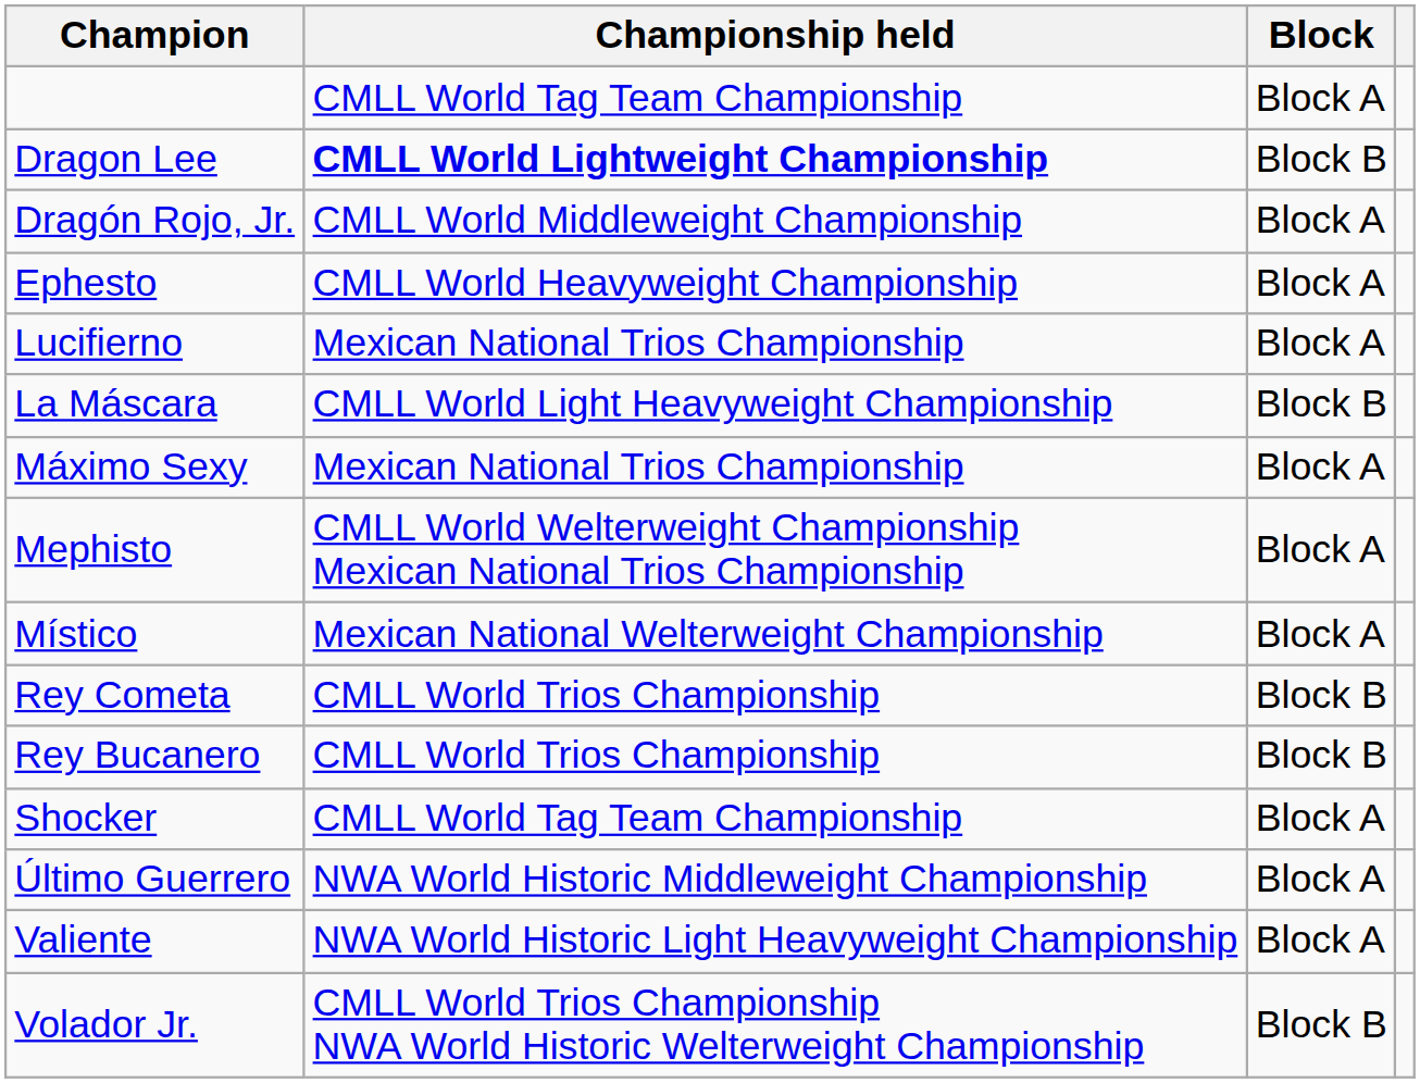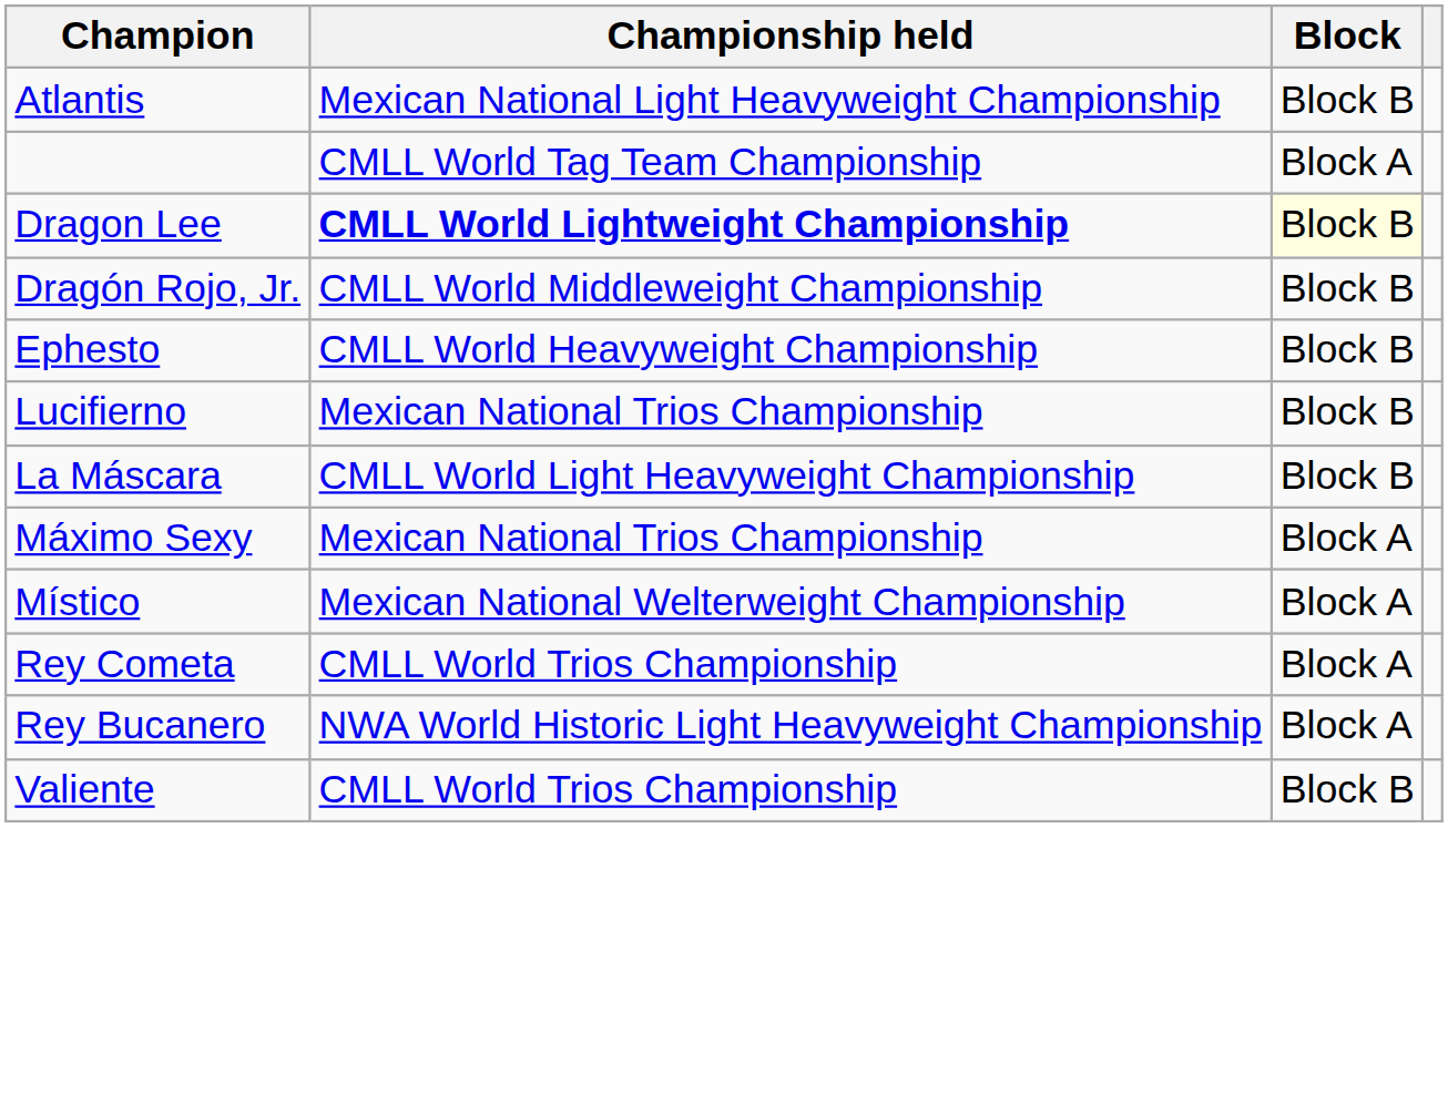 <table class="wikitable sortable">
 <tr>
 <th>Champion</th>
 <th>Championship held</th>
 <th>Block</th>
 <th class="unsortable" scope="col"></th>
+</tr>
+<tr>
+<td><a href='#'>Atlantis</a></td>
+<td><a href='#'>Mexican National Light Heavyweight Championship</a></td>
+<td>Block B</td>
+<td></td>
 </tr>
 <tr>
 <td></td>
 <td><a href='#'>CMLL World Tag Team Championship</a></td>
 <td>Block A</td>
 <td></td>
 </tr>
 <tr>
 <td><a href='#'>Dragon Lee</a></td>
 <td><strong><a href='#'>CMLL World Lightweight Championship</a></strong></td>
-<td>Block B</td>
+<td style="background: lightyellow;">Block B</td>
 <td></td>
 </tr>
 <tr>
 <td><a href='#'>Dragón Rojo, Jr.</a></td>
 <td><a href='#'>CMLL World Middleweight Championship</a></td>
-<td>Block A</td>
+<td>Block B</td>
 <td></td>
 </tr>
 <tr>
 <td><a href='#'>Ephesto</a></td>
 <td><a href='#'>CMLL World Heavyweight Championship</a></td>
-<td>Block A</td>
+<td>Block B</td>
 <td></td>
 </tr>
 <tr>
 <td><a href='#'>Lucifierno</a></td>
 <td><a href='#'>Mexican National Trios Championship</a></td>
-<td>Block A</td>
+<td>Block B</td>
 <td></td>
 </tr>
 <tr>
 <td><a href='#'>La Máscara</a></td>
 <td><a href='#'>CMLL World Light Heavyweight Championship</a></td>
 <td>Block B</td>
 <td></td>
 </tr>
 <tr>
 <td><a href='#'>Máximo Sexy</a></td>
 <td><a href='#'>Mexican National Trios Championship</a></td>
 <td>Block A</td>
 <td></td>
 </tr>
 <tr>
-<td><a href='#'>Mephisto</a></td>
-<td><a href='#'>CMLL World Welterweight Championship</a><br><a href='#'>Mexican National Trios Championship</a></td>
-<td>Block A</td>
-<td></td>
-</tr>
-<tr>
 <td><a href='#'>Místico</a></td>
 <td><a href='#'>Mexican National Welterweight Championship</a></td>
 <td>Block A</td>
 <td></td>
 </tr>
 <tr>
 <td><a href='#'>Rey Cometa</a></td>
 <td><a href='#'>CMLL World Trios Championship</a></td>
-<td>Block B</td>
+<td>Block A</td>
 <td></td>
 </tr>
 <tr>
 <td><a href='#'>Rey Bucanero</a></td>
-<td><a href='#'>CMLL World Trios Championship</a></td>
-<td>Block B</td>
-<td></td>
-</tr>
-<tr>
-<td><a href='#'>Shocker</a></td>
-<td><a href='#'>CMLL World Tag Team Championship</a></td>
-<td>Block A</td>
-<td></td>
-</tr>
-<tr>
-<td><a href='#'>Último Guerrero</a></td>
-<td><a href='#'>NWA World Historic Middleweight Championship</a></td>
+<td><a href='#'>NWA World Historic Light Heavyweight Championship</a></td>
 <td>Block A</td>
 <td></td>
 </tr>
 <tr>
 <td><a href='#'>Valiente</a></td>
-<td><a href='#'>NWA World Historic Light Heavyweight Championship</a></td>
-<td>Block A</td>
-<td></td>
-</tr>
-<tr>
-<td><a href='#'>Volador Jr.</a></td>
-<td><a href='#'>CMLL World Trios Championship</a><br><a href='#'>NWA World Historic Welterweight Championship</a></td>
+<td><a href='#'>CMLL World Trios Championship</a></td>
 <td>Block B</td>
 <td></td>
 </tr>
 </table>
